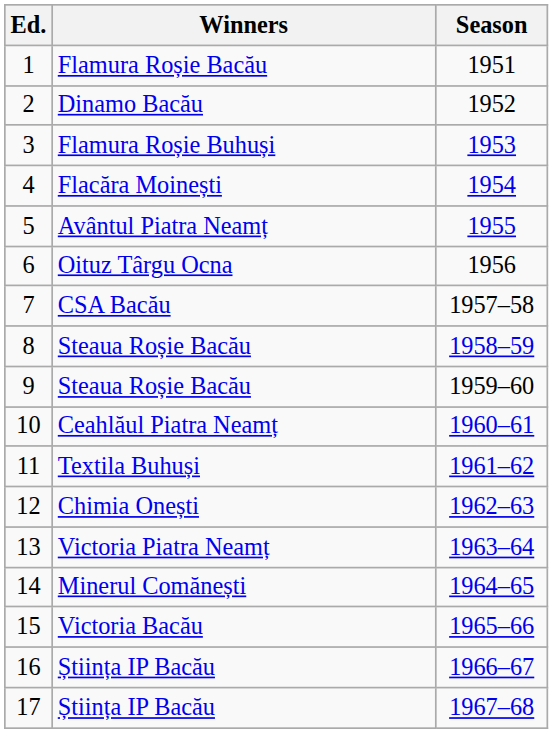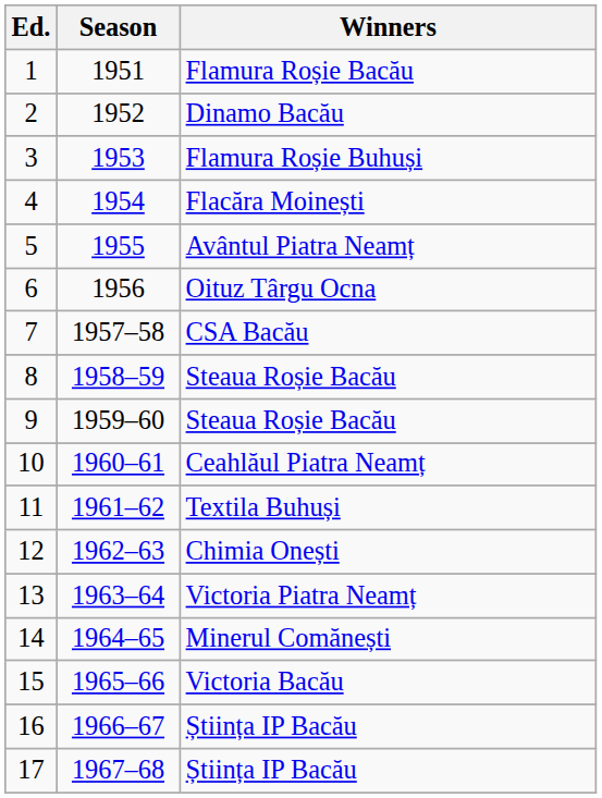 <table class="wikitable" style="font-size:90%">
 <tr>
 <th><abbr>Ed.</abbr></th>
+<th width="60">Season</th>
 <th width="220">Winners</th>
-<th width="60">Season</th>
 </tr>
 <tr>
 <td align=center>1</td>
+<td align=center>1951</td>
 <td><a href='#'>Flamura Roșie Bacău</a></td>
-<td align=center>1951</td>
 </tr>
 <tr>
 <td align=center>2</td>
+<td align=center>1952</td>
 <td><a href='#'>Dinamo Bacău</a></td>
-<td align=center>1952</td>
 </tr>
 <tr>
 <td align=center>3</td>
+<td align=center><a href='#'>1953</a></td>
 <td><a href='#'>Flamura Roșie Buhuși</a></td>
-<td align=center><a href='#'>1953</a></td>
 </tr>
 <tr>
 <td align=center>4</td>
+<td align=center><a href='#'>1954</a></td>
 <td><a href='#'>Flacăra Moinești</a></td>
-<td align=center><a href='#'>1954</a></td>
 </tr>
 <tr>
 <td align=center>5</td>
+<td align=center><a href='#'>1955</a></td>
 <td><a href='#'>Avântul Piatra Neamț</a></td>
-<td align=center><a href='#'>1955</a></td>
 </tr>
 <tr>
 <td align=center>6</td>
+<td align=center>1956</td>
 <td><a href='#'>Oituz Târgu Ocna</a></td>
-<td align=center>1956</td>
 </tr>
 <tr>
 <td align=center>7</td>
+<td align=center>1957–58</td>
 <td><a href='#'>CSA Bacău</a></td>
-<td align=center>1957–58</td>
 </tr>
 <tr>
 <td align=center>8</td>
+<td align=center><a href='#'>1958–59</a></td>
 <td><a href='#'>Steaua Roșie Bacău</a></td>
-<td align=center><a href='#'>1958–59</a></td>
 </tr>
 <tr>
 <td align=center>9</td>
+<td align=center>1959–60</td>
 <td><a href='#'>Steaua Roșie Bacău</a></td>
-<td align=center>1959–60</td>
 </tr>
 <tr>
 <td align=center>10</td>
+<td align=center><a href='#'>1960–61</a></td>
 <td><a href='#'>Ceahlăul Piatra Neamț</a></td>
-<td align=center><a href='#'>1960–61</a></td>
 </tr>
 <tr>
 <td align=center>11</td>
+<td align=center><a href='#'>1961–62</a></td>
 <td><a href='#'>Textila Buhuși</a></td>
-<td align=center><a href='#'>1961–62</a></td>
 </tr>
 <tr>
 <td align=center>12</td>
+<td align=center><a href='#'>1962–63</a></td>
 <td><a href='#'>Chimia Onești</a></td>
-<td align=center><a href='#'>1962–63</a></td>
 </tr>
 <tr>
 <td align=center>13</td>
+<td align=center><a href='#'>1963–64</a></td>
 <td><a href='#'>Victoria Piatra Neamț</a></td>
-<td align=center><a href='#'>1963–64</a></td>
 </tr>
 <tr>
 <td align=center>14</td>
+<td align=center><a href='#'>1964–65</a></td>
 <td><a href='#'>Minerul Comănești</a></td>
-<td align=center><a href='#'>1964–65</a></td>
 </tr>
 <tr>
 <td align=center>15</td>
+<td align=center><a href='#'>1965–66</a></td>
 <td><a href='#'>Victoria Bacău</a></td>
-<td align=center><a href='#'>1965–66</a></td>
 </tr>
 <tr>
 <td align=center>16</td>
+<td align=center><a href='#'>1966–67</a></td>
 <td><a href='#'>Știința IP Bacău</a></td>
-<td align=center><a href='#'>1966–67</a></td>
 </tr>
 <tr>
 <td align=center>17</td>
+<td align=center><a href='#'>1967–68</a></td>
 <td><a href='#'>Știința IP Bacău</a></td>
-<td align=center><a href='#'>1967–68</a></td>
 </tr>
 </table>
